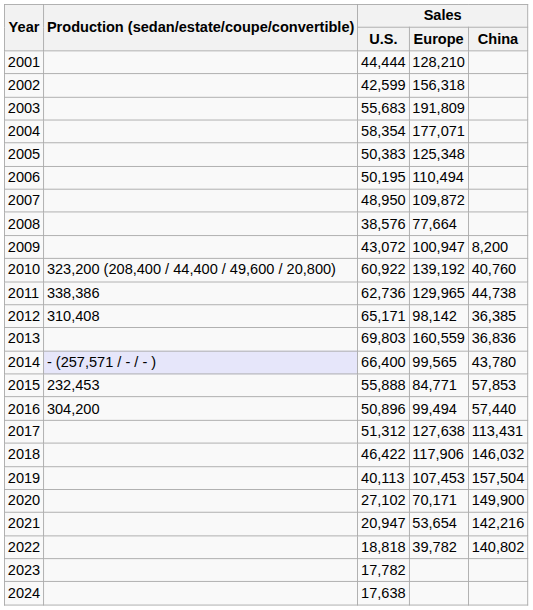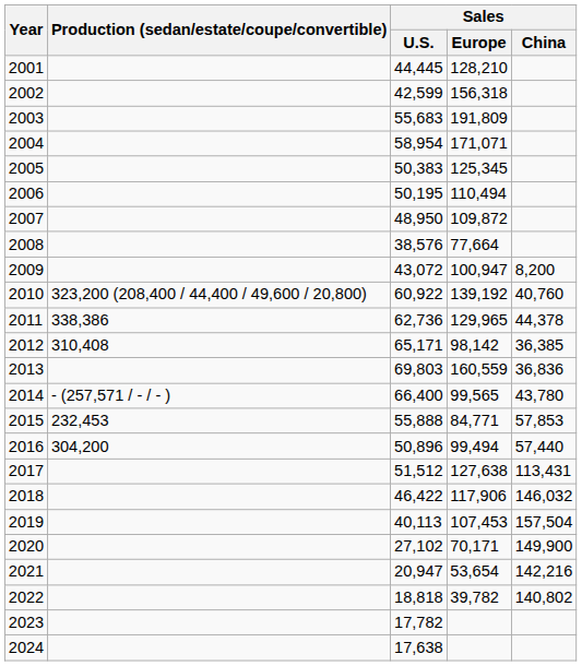 <table class="wikitable">
 <tr>
 <th rowspan="2">Year</th>
 <th rowspan="2">Production (sedan/estate/coupe/convertible)</th>
 <th colspan="3">Sales</th>
 </tr>
 <tr>
 <th>U.S.</th>
 <th>Europe</th>
 <th>China</th>
 </tr>
 <tr>
 <td>2001</td>
 <td></td>
-<td>44,444</td>
+<td>44,445</td>
 <td>128,210</td>
 <td></td>
 </tr>
 <tr>
 <td>2002</td>
 <td></td>
 <td>42,599</td>
 <td>156,318</td>
 <td></td>
 </tr>
 <tr>
 <td>2003</td>
 <td></td>
 <td>55,683</td>
 <td>191,809</td>
 <td></td>
 </tr>
 <tr>
 <td>2004</td>
 <td></td>
-<td>58,354</td>
-<td>177,071</td>
+<td>58,954</td>
+<td>171,071</td>
 <td></td>
 </tr>
 <tr>
 <td>2005</td>
 <td></td>
 <td>50,383</td>
-<td>125,348</td>
+<td>125,345</td>
 <td></td>
 </tr>
 <tr>
 <td>2006</td>
 <td></td>
 <td>50,195</td>
 <td>110,494</td>
 <td></td>
 </tr>
 <tr>
 <td>2007</td>
 <td></td>
 <td>48,950</td>
 <td>109,872</td>
 <td></td>
 </tr>
 <tr>
 <td>2008</td>
 <td></td>
 <td>38,576</td>
 <td>77,664</td>
 <td></td>
 </tr>
 <tr>
 <td>2009</td>
 <td></td>
 <td>43,072</td>
 <td>100,947</td>
 <td>8,200</td>
 </tr>
 <tr>
 <td>2010</td>
 <td>323,200 (208,400 / 44,400 / 49,600 / 20,800)</td>
 <td>60,922</td>
 <td>139,192</td>
 <td>40,760</td>
 </tr>
 <tr>
 <td>2011</td>
 <td>338,386</td>
 <td>62,736</td>
 <td>129,965</td>
-<td>44,738</td>
+<td>44,378</td>
 </tr>
 <tr>
 <td>2012</td>
 <td>310,408</td>
 <td>65,171</td>
 <td>98,142</td>
 <td>36,385</td>
 </tr>
 <tr>
 <td>2013</td>
 <td></td>
 <td>69,803</td>
 <td>160,559</td>
 <td>36,836</td>
 </tr>
 <tr>
 <td>2014</td>
-<td style="background: lavender;">- (257,571 / - / - )</td>
+<td>- (257,571 / - / - )</td>
 <td>66,400</td>
 <td>99,565</td>
 <td>43,780</td>
 </tr>
 <tr>
 <td>2015</td>
 <td>232,453</td>
 <td>55,888</td>
 <td>84,771</td>
 <td>57,853</td>
 </tr>
 <tr>
 <td>2016</td>
 <td>304,200</td>
 <td>50,896</td>
 <td>99,494</td>
 <td>57,440</td>
 </tr>
 <tr>
 <td>2017</td>
 <td></td>
-<td>51,312</td>
+<td>51,512</td>
 <td>127,638</td>
 <td>113,431</td>
 </tr>
 <tr>
 <td>2018</td>
 <td></td>
 <td>46,422</td>
 <td>117,906</td>
 <td>146,032</td>
 </tr>
 <tr>
 <td>2019</td>
 <td></td>
 <td>40,113</td>
 <td>107,453</td>
 <td>157,504</td>
 </tr>
 <tr>
 <td>2020</td>
 <td></td>
 <td>27,102</td>
 <td>70,171</td>
 <td>149,900</td>
 </tr>
 <tr>
 <td>2021</td>
 <td></td>
 <td>20,947</td>
 <td>53,654</td>
 <td>142,216</td>
 </tr>
 <tr>
 <td>2022</td>
 <td></td>
 <td>18,818</td>
 <td>39,782</td>
 <td>140,802</td>
 </tr>
 <tr>
 <td>2023</td>
 <td></td>
 <td>17,782</td>
 <td></td>
 <td></td>
 </tr>
 <tr>
 <td>2024</td>
 <td></td>
 <td>17,638</td>
 <td></td>
 <td></td>
 </tr>
 </table>
